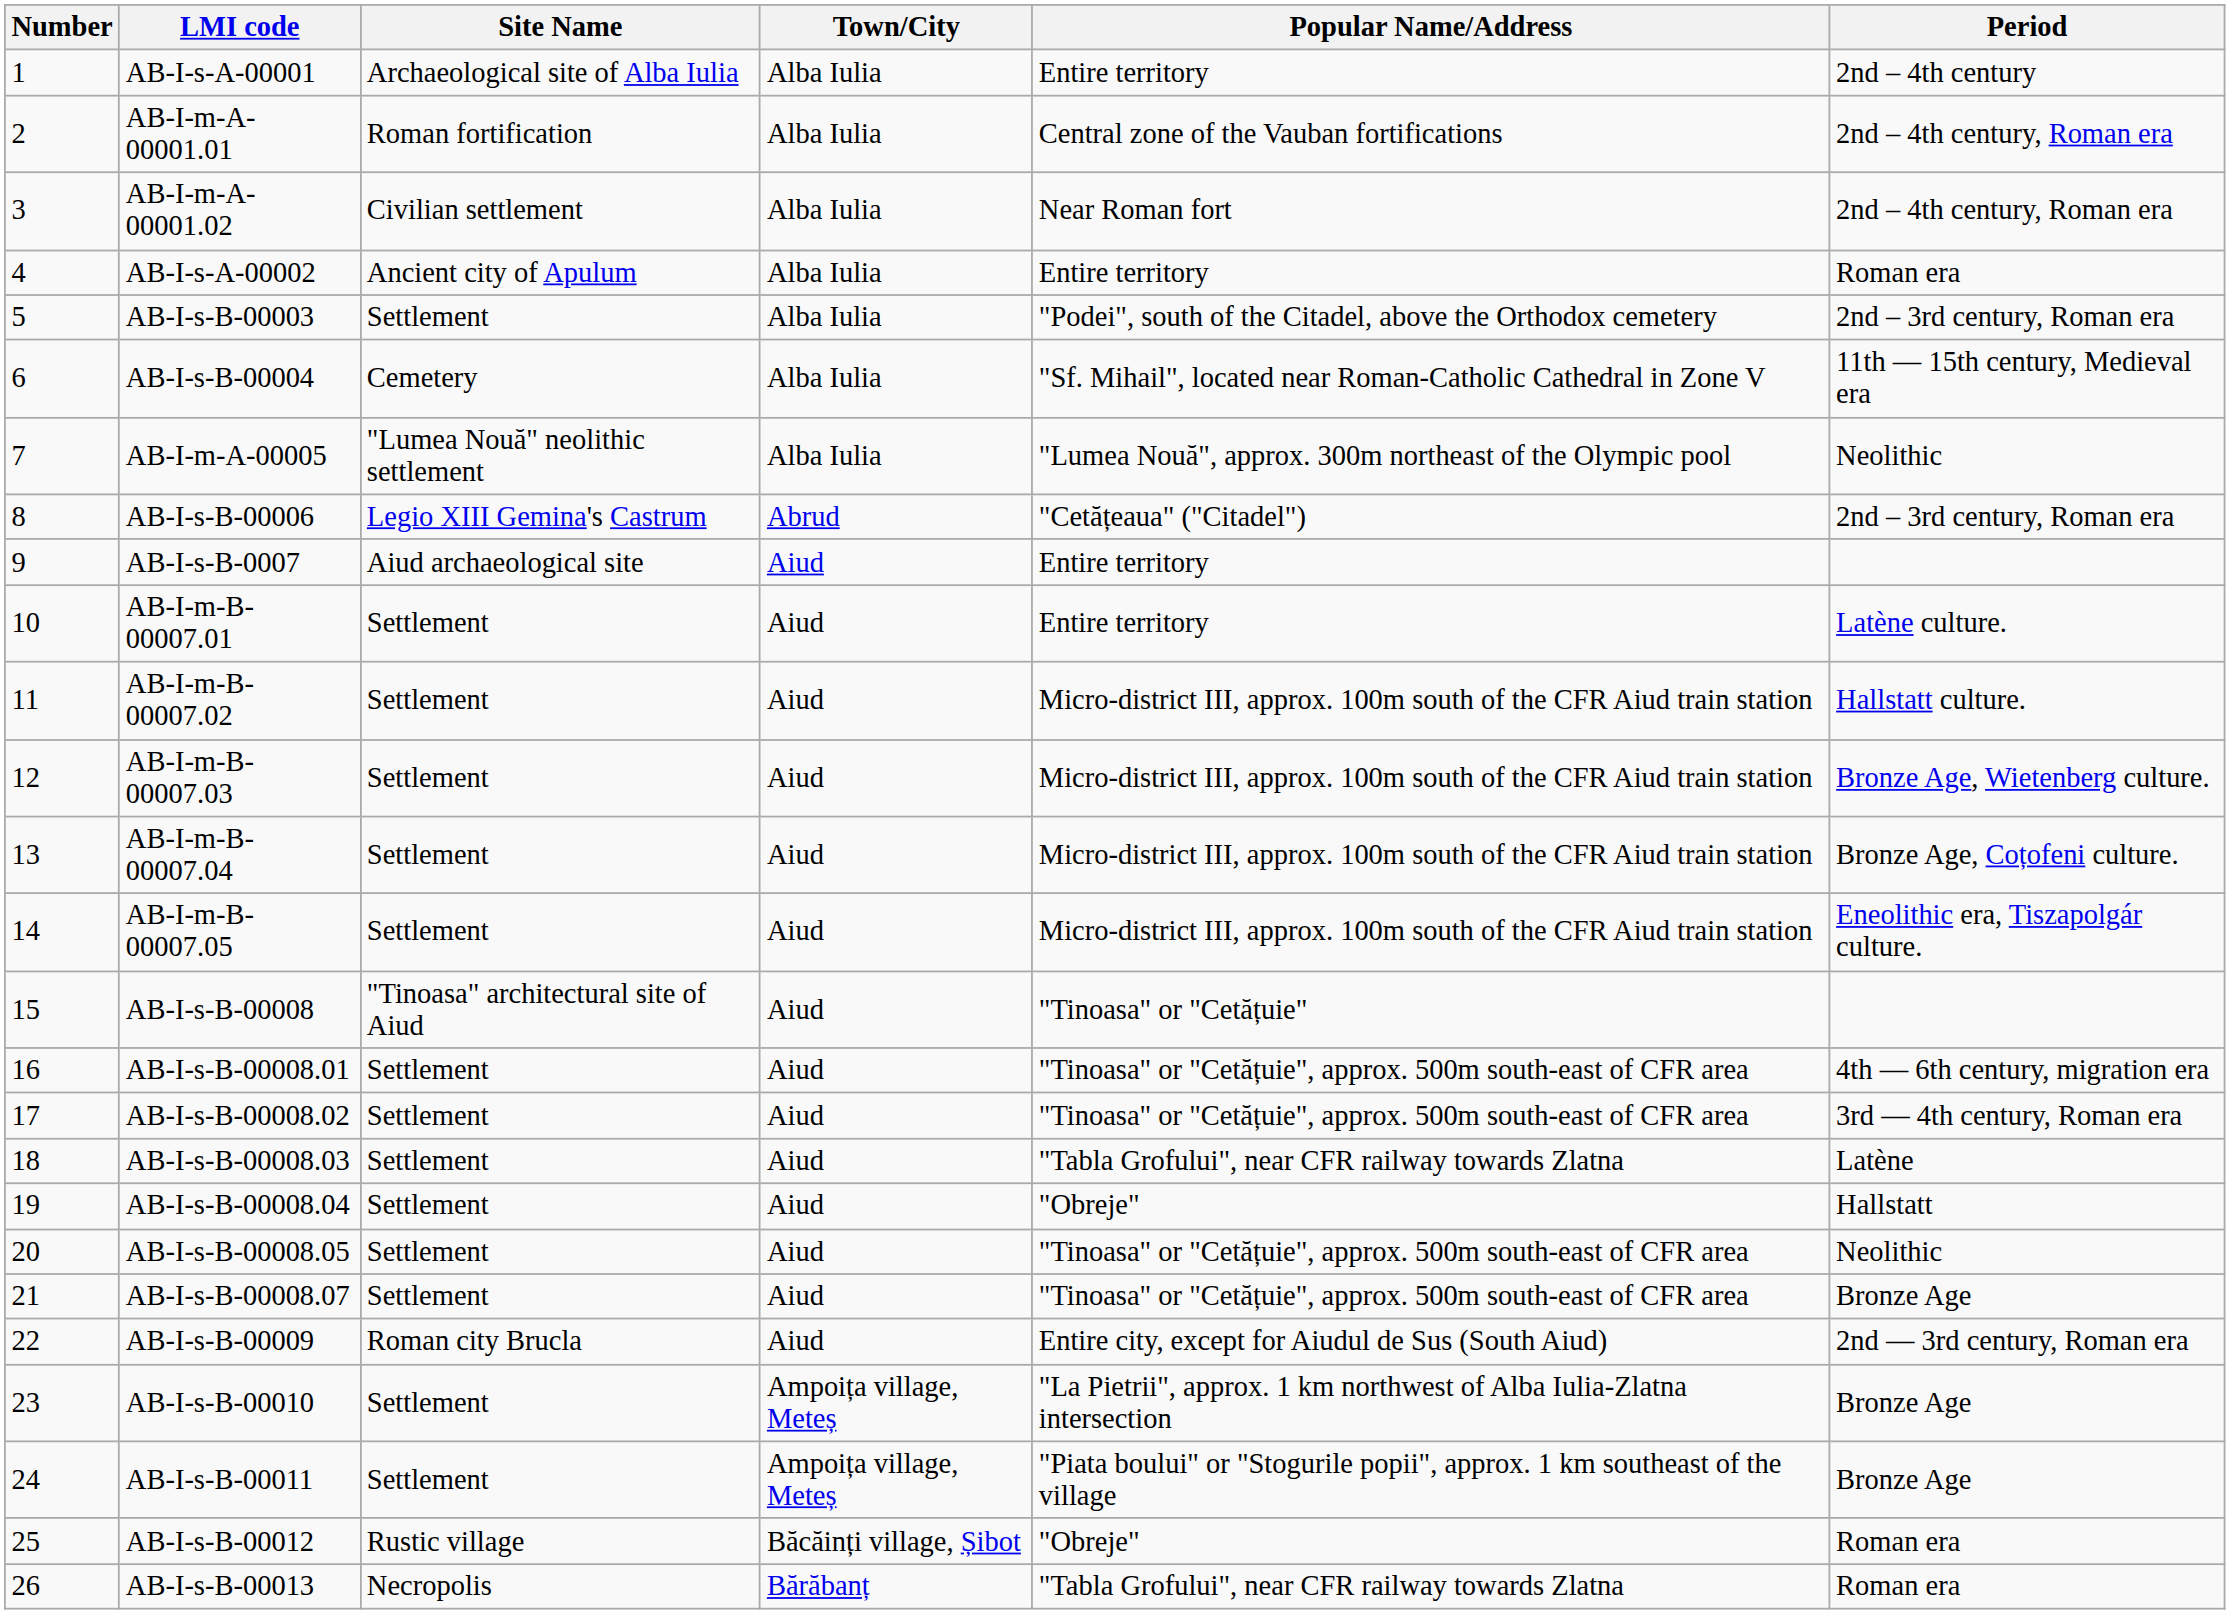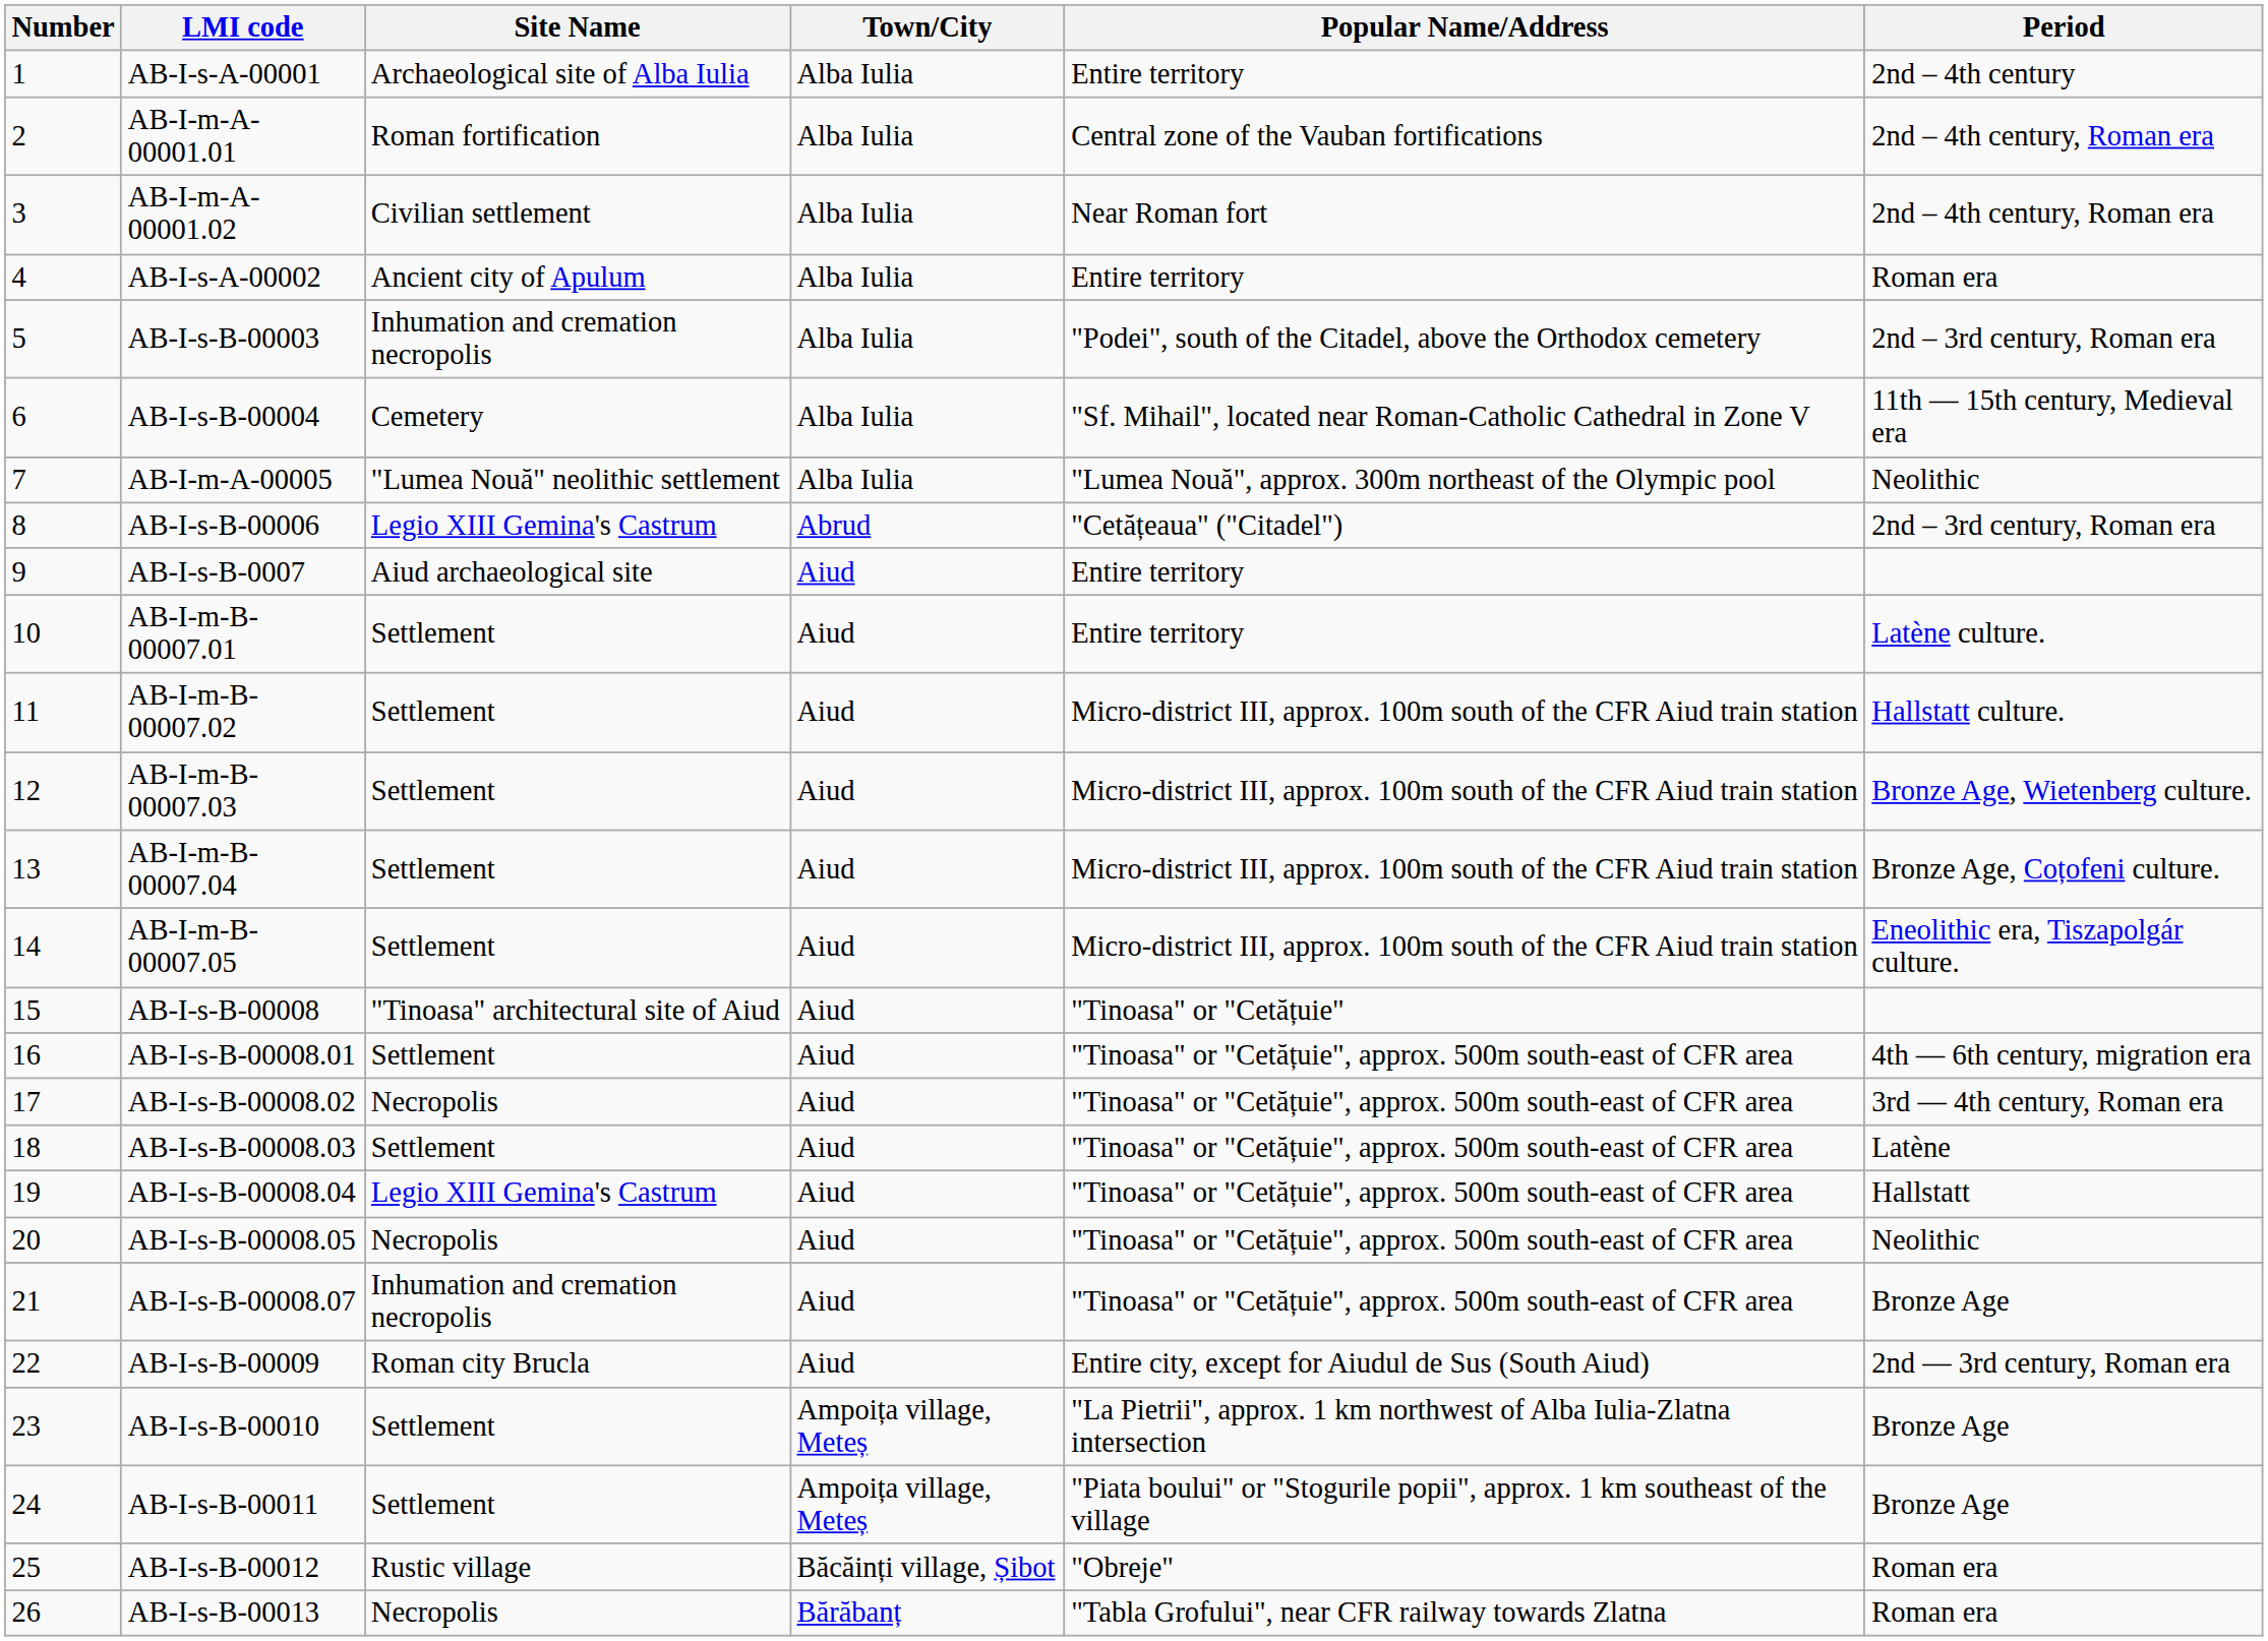 <table class="wikitable sortable mw-collapsible mw-collapsed">
 <tr>
 <th>Number</th>
 <th><a href='#'>LMI code</a></th>
 <th>Site Name</th>
 <th>Town/City</th>
 <th>Popular Name/Address</th>
 <th>Period</th>
 </tr>
 <tr>
 <td>1</td>
 <td>AB-I-s-A-00001</td>
 <td>Archaeological site of <a href='#'>Alba Iulia</a></td>
 <td>Alba Iulia</td>
 <td>Entire territory</td>
 <td>2nd – 4th century</td>
 </tr>
 <tr>
 <td>2</td>
 <td>AB-I-m-A-00001.01</td>
 <td>Roman fortification</td>
 <td>Alba Iulia</td>
 <td>Central zone of the Vauban fortifications</td>
 <td>2nd – 4th century, <a href='#'>Roman era</a></td>
 </tr>
 <tr>
 <td>3</td>
 <td>AB-I-m-A-00001.02</td>
 <td>Civilian settlement</td>
 <td>Alba Iulia</td>
 <td>Near Roman fort</td>
 <td>2nd – 4th century, Roman era</td>
 </tr>
 <tr>
 <td>4</td>
 <td>AB-I-s-A-00002</td>
 <td>Ancient city of <a href='#'>Apulum</a></td>
 <td>Alba Iulia</td>
 <td>Entire territory</td>
 <td>Roman era</td>
 </tr>
 <tr>
 <td>5</td>
 <td>AB-I-s-B-00003</td>
-<td>Settlement</td>
+<td>Inhumation and cremation necropolis</td>
 <td>Alba Iulia</td>
 <td>"Podei", south of the Citadel, above the Orthodox cemetery</td>
 <td>2nd – 3rd century, Roman era</td>
 </tr>
 <tr>
 <td>6</td>
 <td>AB-I-s-B-00004</td>
 <td>Cemetery</td>
 <td>Alba Iulia</td>
 <td>"Sf. Mihail", located near Roman-Catholic Cathedral in Zone V</td>
 <td>11th — 15th century, Medieval era</td>
 </tr>
 <tr>
 <td>7</td>
 <td>AB-I-m-A-00005</td>
 <td>"Lumea Nouă" neolithic settlement</td>
 <td>Alba Iulia</td>
 <td>"Lumea Nouă", approx. 300m northeast of the Olympic pool</td>
 <td>Neolithic</td>
 </tr>
 <tr>
 <td>8</td>
 <td>AB-I-s-B-00006</td>
 <td><a href='#'>Legio XIII Gemina</a>'s <a href='#'>Castrum</a></td>
 <td><a href='#'>Abrud</a></td>
 <td>"Cetățeaua" ("Citadel")</td>
 <td>2nd – 3rd century, Roman era</td>
 </tr>
 <tr>
 <td>9</td>
 <td>AB-I-s-B-0007</td>
 <td>Aiud archaeological site</td>
 <td><a href='#'>Aiud</a></td>
 <td>Entire territory</td>
 <td></td>
 </tr>
 <tr>
 <td>10</td>
 <td>AB-I-m-B-00007.01</td>
 <td>Settlement</td>
 <td>Aiud</td>
 <td>Entire territory</td>
 <td><a href='#'>Latène</a> culture.</td>
 </tr>
 <tr>
 <td>11</td>
 <td>AB-I-m-B-00007.02</td>
 <td>Settlement</td>
 <td>Aiud</td>
 <td>Micro-district III, approx. 100m south of the CFR Aiud train station</td>
 <td><a href='#'>Hallstatt</a> culture.</td>
 </tr>
 <tr>
 <td>12</td>
 <td>AB-I-m-B-00007.03</td>
 <td>Settlement</td>
 <td>Aiud</td>
 <td>Micro-district III, approx. 100m south of the CFR Aiud train station</td>
 <td><a href='#'>Bronze Age</a>, <a href='#'>Wietenberg</a> culture.</td>
 </tr>
 <tr>
 <td>13</td>
 <td>AB-I-m-B-00007.04</td>
 <td>Settlement</td>
 <td>Aiud</td>
 <td>Micro-district III, approx. 100m south of the CFR Aiud train station</td>
 <td>Bronze Age, <a href='#'>Coțofeni</a> culture.</td>
 </tr>
 <tr>
 <td>14</td>
 <td>AB-I-m-B-00007.05</td>
 <td>Settlement</td>
 <td>Aiud</td>
 <td>Micro-district III, approx. 100m south of the CFR Aiud train station</td>
 <td><a href='#'>Eneolithic</a> era, <a href='#'>Tiszapolgár</a> culture.</td>
 </tr>
 <tr>
 <td>15</td>
 <td>AB-I-s-B-00008</td>
 <td>"Tinoasa" architectural site of Aiud</td>
 <td>Aiud</td>
 <td>"Tinoasa" or "Cetățuie"</td>
 <td></td>
 </tr>
 <tr>
 <td>16</td>
 <td>AB-I-s-B-00008.01</td>
 <td>Settlement</td>
 <td>Aiud</td>
 <td>"Tinoasa" or "Cetățuie", approx. 500m south-east of CFR area</td>
 <td>4th — 6th century, migration era</td>
 </tr>
 <tr>
 <td>17</td>
 <td>AB-I-s-B-00008.02</td>
-<td>Settlement</td>
+<td>Necropolis</td>
 <td>Aiud</td>
 <td>"Tinoasa" or "Cetățuie", approx. 500m south-east of CFR area</td>
 <td>3rd — 4th century, Roman era</td>
 </tr>
 <tr>
 <td>18</td>
 <td>AB-I-s-B-00008.03</td>
 <td>Settlement</td>
 <td>Aiud</td>
-<td>"Tabla Grofului", near CFR railway towards Zlatna</td>
+<td>"Tinoasa" or "Cetățuie", approx. 500m south-east of CFR area</td>
 <td>Latène</td>
 </tr>
 <tr>
 <td>19</td>
 <td>AB-I-s-B-00008.04</td>
-<td>Settlement</td>
+<td><a href='#'>Legio XIII Gemina</a>'s <a href='#'>Castrum</a></td>
 <td>Aiud</td>
-<td>"Obreje"</td>
+<td>"Tinoasa" or "Cetățuie", approx. 500m south-east of CFR area</td>
 <td>Hallstatt</td>
 </tr>
 <tr>
 <td>20</td>
 <td>AB-I-s-B-00008.05</td>
-<td>Settlement</td>
+<td>Necropolis</td>
 <td>Aiud</td>
 <td>"Tinoasa" or "Cetățuie", approx. 500m south-east of CFR area</td>
 <td>Neolithic</td>
 </tr>
 <tr>
 <td>21</td>
 <td>AB-I-s-B-00008.07</td>
-<td>Settlement</td>
+<td>Inhumation and cremation necropolis</td>
 <td>Aiud</td>
 <td>"Tinoasa" or "Cetățuie", approx. 500m south-east of CFR area</td>
 <td>Bronze Age</td>
 </tr>
 <tr>
 <td>22</td>
 <td>AB-I-s-B-00009</td>
 <td>Roman city Brucla</td>
 <td>Aiud</td>
 <td>Entire city, except for Aiudul de Sus (South Aiud)</td>
 <td>2nd — 3rd century, Roman era</td>
 </tr>
 <tr>
 <td>23</td>
 <td>AB-I-s-B-00010</td>
 <td>Settlement</td>
 <td>Ampoița village, <a href='#'>Meteș</a></td>
 <td>"La Pietrii", approx. 1 km northwest of Alba Iulia-Zlatna intersection</td>
 <td>Bronze Age</td>
 </tr>
 <tr>
 <td>24</td>
 <td>AB-I-s-B-00011</td>
 <td>Settlement</td>
 <td>Ampoița village, <a href='#'>Meteș</a></td>
 <td>"Piata boului" or "Stogurile popii", approx. 1 km southeast of the village</td>
 <td>Bronze Age</td>
 </tr>
 <tr>
 <td>25</td>
 <td>AB-I-s-B-00012</td>
 <td>Rustic village</td>
 <td>Băcăinți village, <a href='#'>Șibot</a></td>
 <td>"Obreje"</td>
 <td>Roman era</td>
 </tr>
 <tr>
 <td>26</td>
 <td>AB-I-s-B-00013</td>
 <td>Necropolis</td>
 <td><a href='#'>Bărăbanț</a></td>
 <td>"Tabla Grofului", near CFR railway towards Zlatna</td>
 <td>Roman era</td>
 </tr>
 </table>
